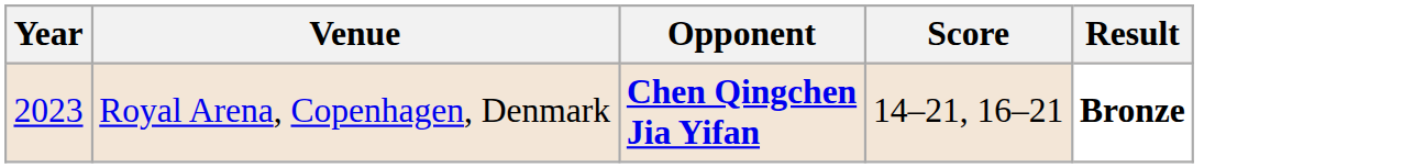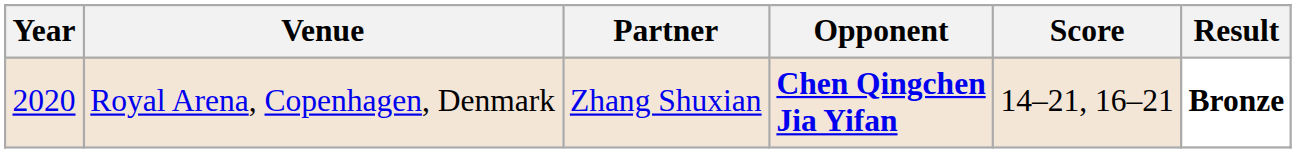 <table class="sortable wikitable" style="font-size: 90%;">
 <tr>
 <th>Year</th>
 <th>Venue</th>
+<th>Partner</th>
 <th>Opponent</th>
 <th>Score</th>
 <th>Result</th>
 </tr>
 <tr style="background:#F3E6D7">
-<td align="center"><a href='#'>2023</a></td>
+<td align="center"><a href='#'>2020</a></td>
 <td align="left"><a href='#'>Royal Arena</a>, <a href='#'>Copenhagen</a>, Denmark</td>
+<td align="left"> <a href='#'>Zhang Shuxian</a></td>
 <td align="left"><strong> <a href='#'>Chen Qingchen</a><br> <a href='#'>Jia Yifan</a></strong></td>
 <td align="left">14–21, 16–21</td>
 <td style="text-align:left; background:white"> <strong>Bronze</strong></td>
 </tr>
 </table>
